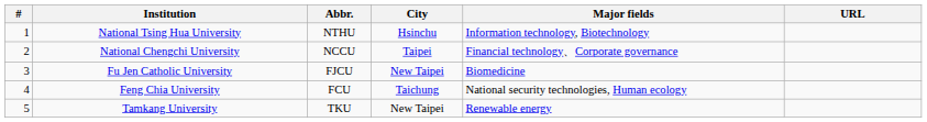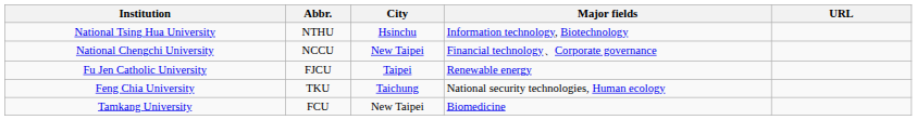 <table class="wikitable + sortable" width="100%">
 <tr>
-<th width="3%">#</th>
 <th width="30%">Institution</th>
 <th width="7%">Abbr.</th>
 <th width="10%">City</th>
 <th width="35%">Major fields</th>
 <th width="15%">URL</th>
 </tr>
 <tr>
-<td align="right">1</td>
 <td align="center"><a href='#'>National Tsing Hua University</a></td>
 <td align="center">NTHU</td>
 <td align="center"><a href='#'>Hsinchu</a></td>
 <td><a href='#'>Information technology</a>, <a href='#'>Biotechnology</a></td>
 <td></td>
 </tr>
 <tr>
-<td align="right">2</td>
 <td align="center"><a href='#'>National Chengchi University</a></td>
 <td align="center">NCCU</td>
-<td align="center"><a href='#'>Taipei</a></td>
+<td align="center"><a href='#'>New Taipei</a></td>
 <td><a href='#'>Financial technology</a>、<a href='#'>Corporate governance</a></td>
 <td></td>
 </tr>
 <tr>
-<td align="right">3</td>
 <td align="center"><a href='#'>Fu Jen Catholic University</a></td>
 <td align="center">FJCU</td>
-<td align="center"><a href='#'>New Taipei</a></td>
-<td><a href='#'>Biomedicine</a></td>
+<td align="center"><a href='#'>Taipei</a></td>
+<td><a href='#'>Renewable energy</a></td>
 <td></td>
 </tr>
 <tr>
-<td align="right">4</td>
 <td align="center"><a href='#'>Feng Chia University</a></td>
-<td align="center">FCU</td>
+<td align="center">TKU</td>
 <td align="center"><a href='#'>Taichung</a></td>
 <td>National security technologies, <a href='#'>Human ecology</a></td>
 <td></td>
 </tr>
 <tr>
-<td align="right">5</td>
 <td align="center"><a href='#'>Tamkang University</a></td>
-<td align="center">TKU</td>
+<td align="center">FCU</td>
 <td align="center">New Taipei</td>
-<td><a href='#'>Renewable energy</a></td>
+<td><a href='#'>Biomedicine</a></td>
 <td></td>
 </tr>
 </table>
